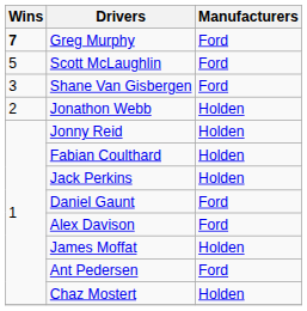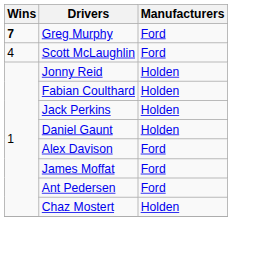 <table class="wikitable" style="font-size: 95%;">
 <tr>
 <th>Wins</th>
 <th>Drivers</th>
 <th>Manufacturers</th>
 </tr>
 <tr>
 <td><strong>7</strong></td>
 <td><a href='#'>Greg Murphy</a></td>
 <td><a href='#'>Ford</a></td>
 </tr>
 <tr>
-<td>5</td>
+<td>4</td>
 <td><a href='#'>Scott McLaughlin</a></td>
 <td><a href='#'>Ford</a></td>
-</tr>
-<tr>
-<td>3</td>
-<td><a href='#'>Shane Van Gisbergen</a></td>
-<td><a href='#'>Ford</a></td>
-</tr>
-<tr>
-<td>2</td>
-<td><a href='#'>Jonathon Webb</a></td>
-<td><a href='#'>Holden</a></td>
 </tr>
 <tr>
 <td rowspan=8>1</td>
 <td><a href='#'>Jonny Reid</a></td>
 <td><a href='#'>Holden</a></td>
 </tr>
 <tr>
 <td><a href='#'>Fabian Coulthard</a></td>
 <td><a href='#'>Holden</a></td>
 </tr>
 <tr>
 <td><a href='#'>Jack Perkins</a></td>
 <td><a href='#'>Holden</a></td>
 </tr>
 <tr>
 <td><a href='#'>Daniel Gaunt</a></td>
-<td><a href='#'>Ford</a></td>
+<td><a href='#'>Holden</a></td>
 </tr>
 <tr>
 <td><a href='#'>Alex Davison</a></td>
 <td><a href='#'>Ford</a></td>
 </tr>
 <tr>
 <td><a href='#'>James Moffat</a></td>
-<td><a href='#'>Holden</a></td>
+<td><a href='#'>Ford</a></td>
 </tr>
 <tr>
 <td><a href='#'>Ant Pedersen</a></td>
 <td><a href='#'>Ford</a></td>
 </tr>
 <tr>
 <td><a href='#'>Chaz Mostert</a></td>
 <td><a href='#'>Holden</a></td>
 </tr>
 <tr>
 </tr>
 </table>
